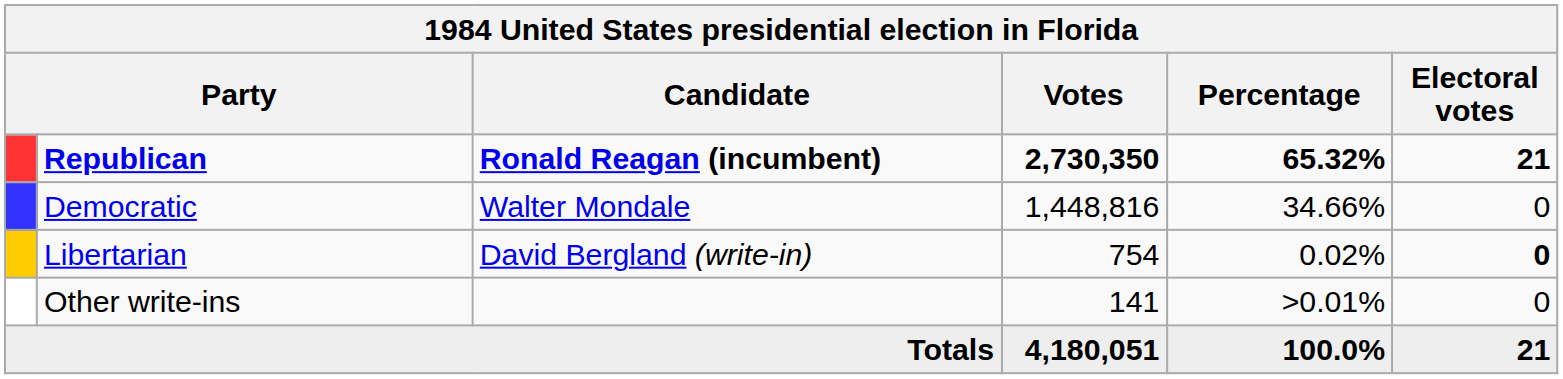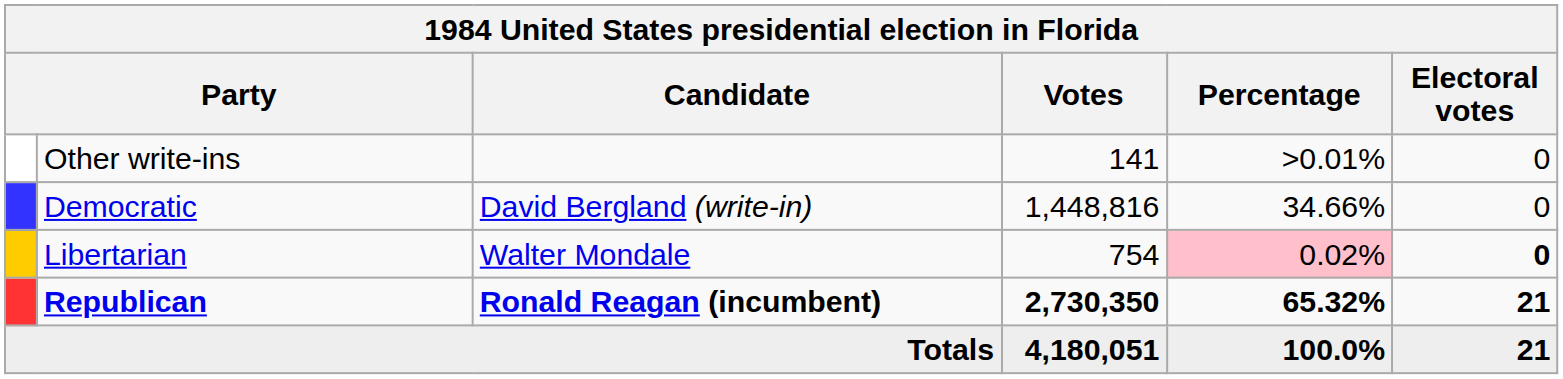 <table class="wikitable" style="font-size: 95%;">
 <tr>
 <th colspan="6">1984 United States presidential election in Florida</th>
 </tr>
 <tr>
 <th colspan="2" style="width: 15em">Party</th>
 <th style="width: 17em">Candidate</th>
 <th style="width: 5em">Votes</th>
 <th style="width: 7em">Percentage</th>
 <th style="width: 5em">Electoral votes</th>
 </tr>
 <tr>
-<th style="background:#f33; width:3px;"></th>
-<td style="width: 130px"><strong><a href='#'>Republican</a></strong></td>
-<td><strong><a href='#'>Ronald Reagan</a> (incumbent)</strong></td>
-<td style="text-align:right;"><strong>2,730,350</strong></td>
-<td style="text-align:right;"><strong>65.32%</strong></td>
-<td style="text-align:right;"><strong>21</strong></td>
+<th style="background:#FFFFFF; width:3px;"></th>
+<td style="width: 130px">Other write-ins</td>
+<td></td>
+<td style="text-align:right;">141</td>
+<td style="text-align:right;">>0.01%</td>
+<td style="text-align:right;">0</td>
 </tr>
 <tr>
 <th style="background:#33f; width:3px;"></th>
 <td style="width: 130px"><a href='#'>Democratic</a></td>
-<td><a href='#'>Walter Mondale</a></td>
+<td><a href='#'>David Bergland</a><em> (write-in)</em></td>
 <td style="text-align:right;">1,448,816</td>
 <td style="text-align:right;">34.66%</td>
 <td style="text-align:right;">0</td>
 </tr>
 <tr>
 <th style="background:#FFCC00; width:3px;"></th>
 <td style="width: 130px"><a href='#'>Libertarian</a></td>
-<td><a href='#'>David Bergland</a><em> (write-in)</em></td>
+<td><a href='#'>Walter Mondale</a></td>
 <td style="text-align:right;">754</td>
-<td style="text-align:right;">0.02%</td>
+<td style="background: pink; text-align:right;">0.02%</td>
 <td style="text-align:right;"><strong>0</strong></td>
 </tr>
 <tr>
-<th style="background:#FFFFFF; width:3px;"></th>
-<td style="width: 130px">Other write-ins</td>
-<td></td>
-<td style="text-align:right;">141</td>
-<td style="text-align:right;">>0.01%</td>
-<td style="text-align:right;">0</td>
+<th style="background:#f33; width:3px;"></th>
+<td style="width: 130px"><strong><a href='#'>Republican</a></strong></td>
+<td><strong><a href='#'>Ronald Reagan</a> (incumbent)</strong></td>
+<td style="text-align:right;"><strong>2,730,350</strong></td>
+<td style="text-align:right;"><strong>65.32%</strong></td>
+<td style="text-align:right;"><strong>21</strong></td>
 </tr>
 <tr style="background:#eee; text-align:right;">
 <td colspan="3"><strong>Totals</strong></td>
 <td><strong>4,180,051</strong></td>
 <td><strong>100.0%</strong></td>
 <td><strong>21</strong></td>
 </tr>
 </table>
